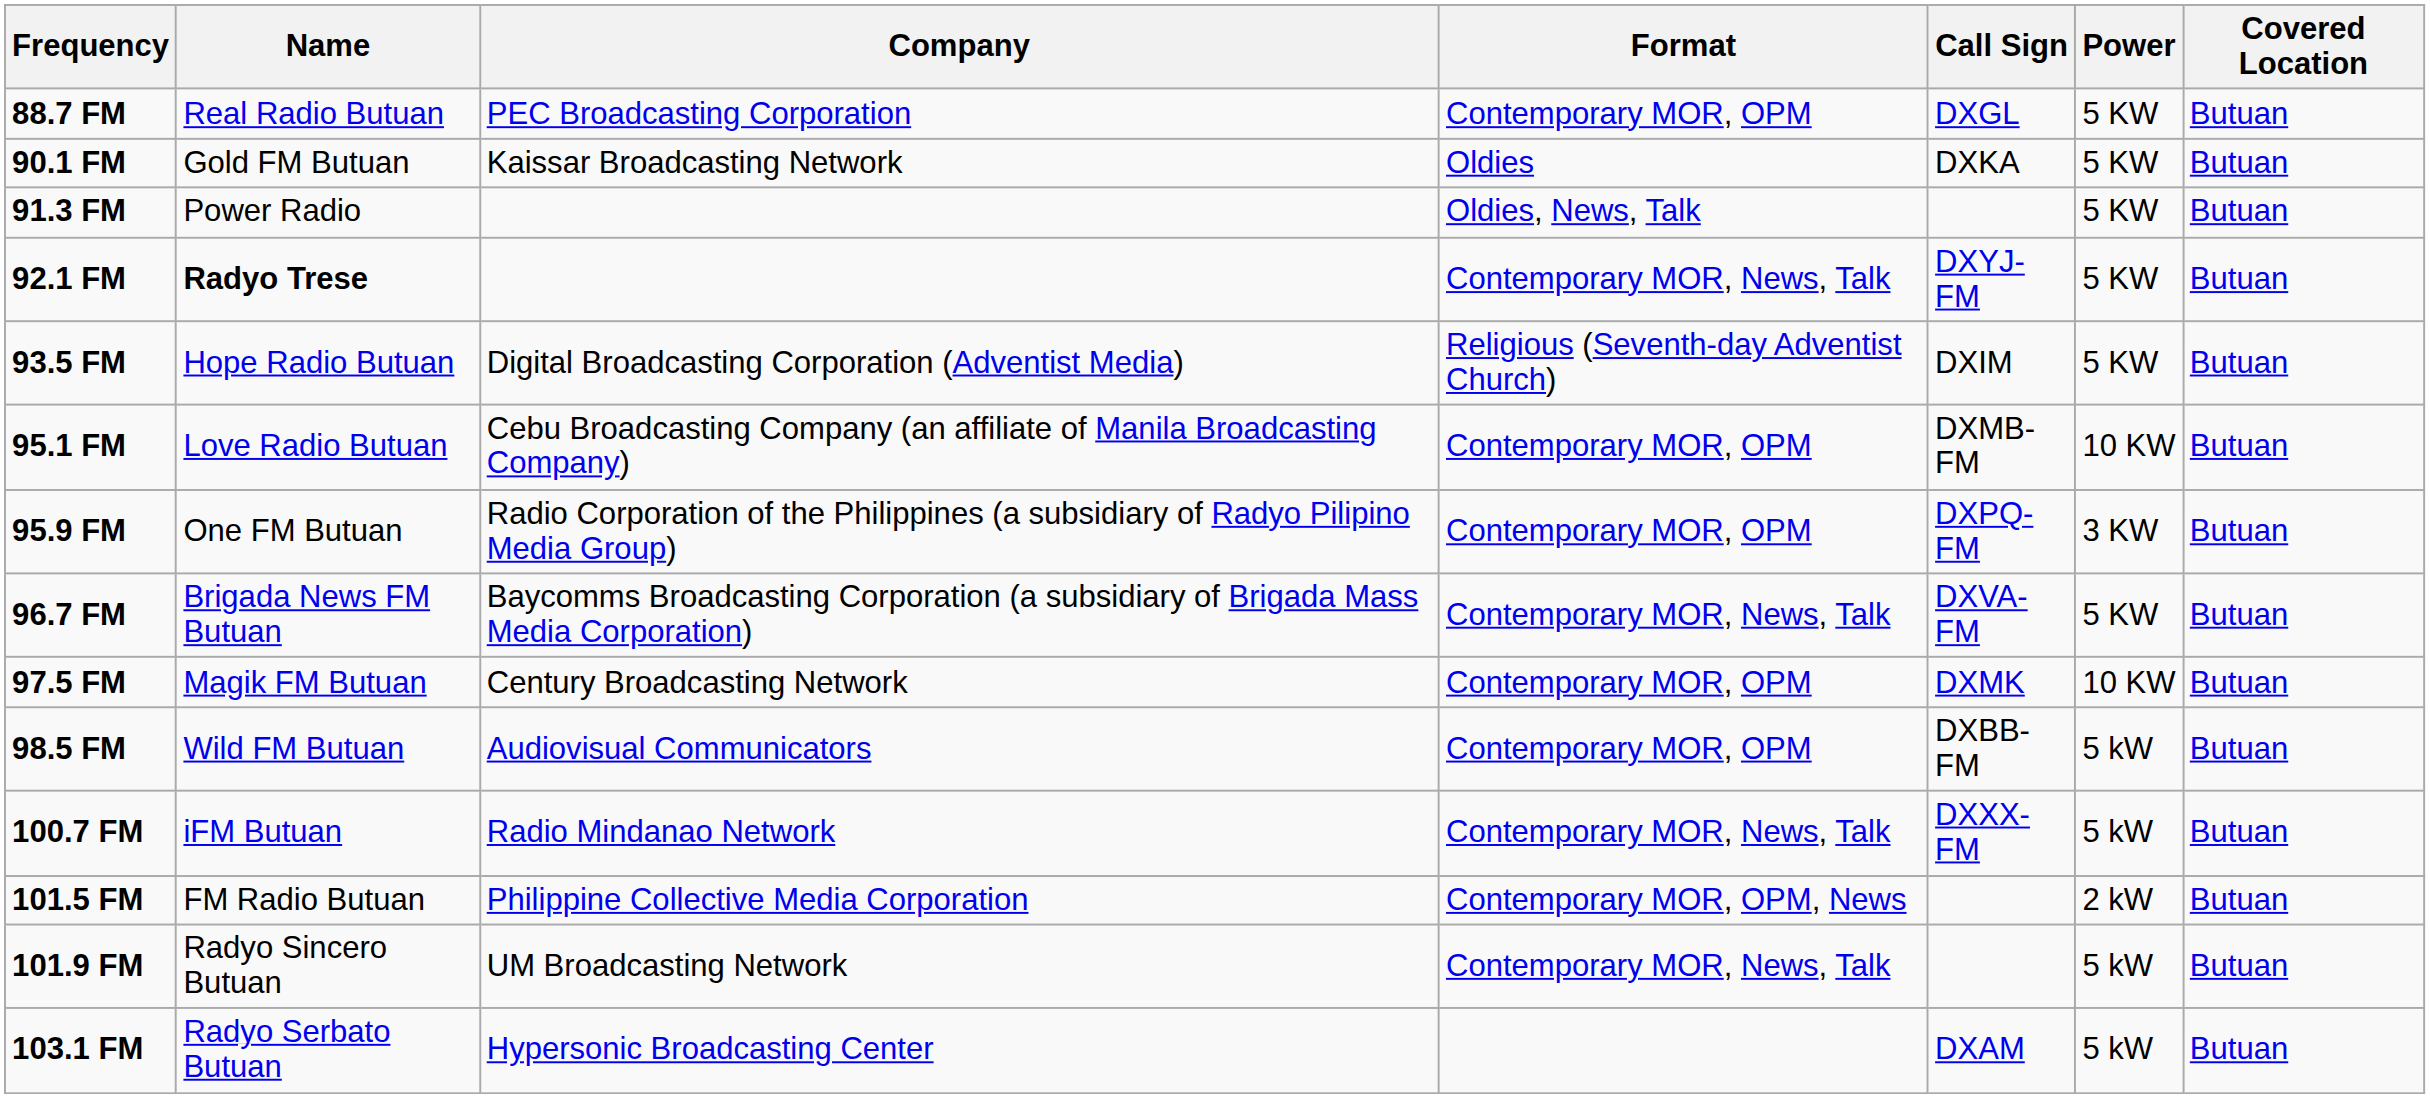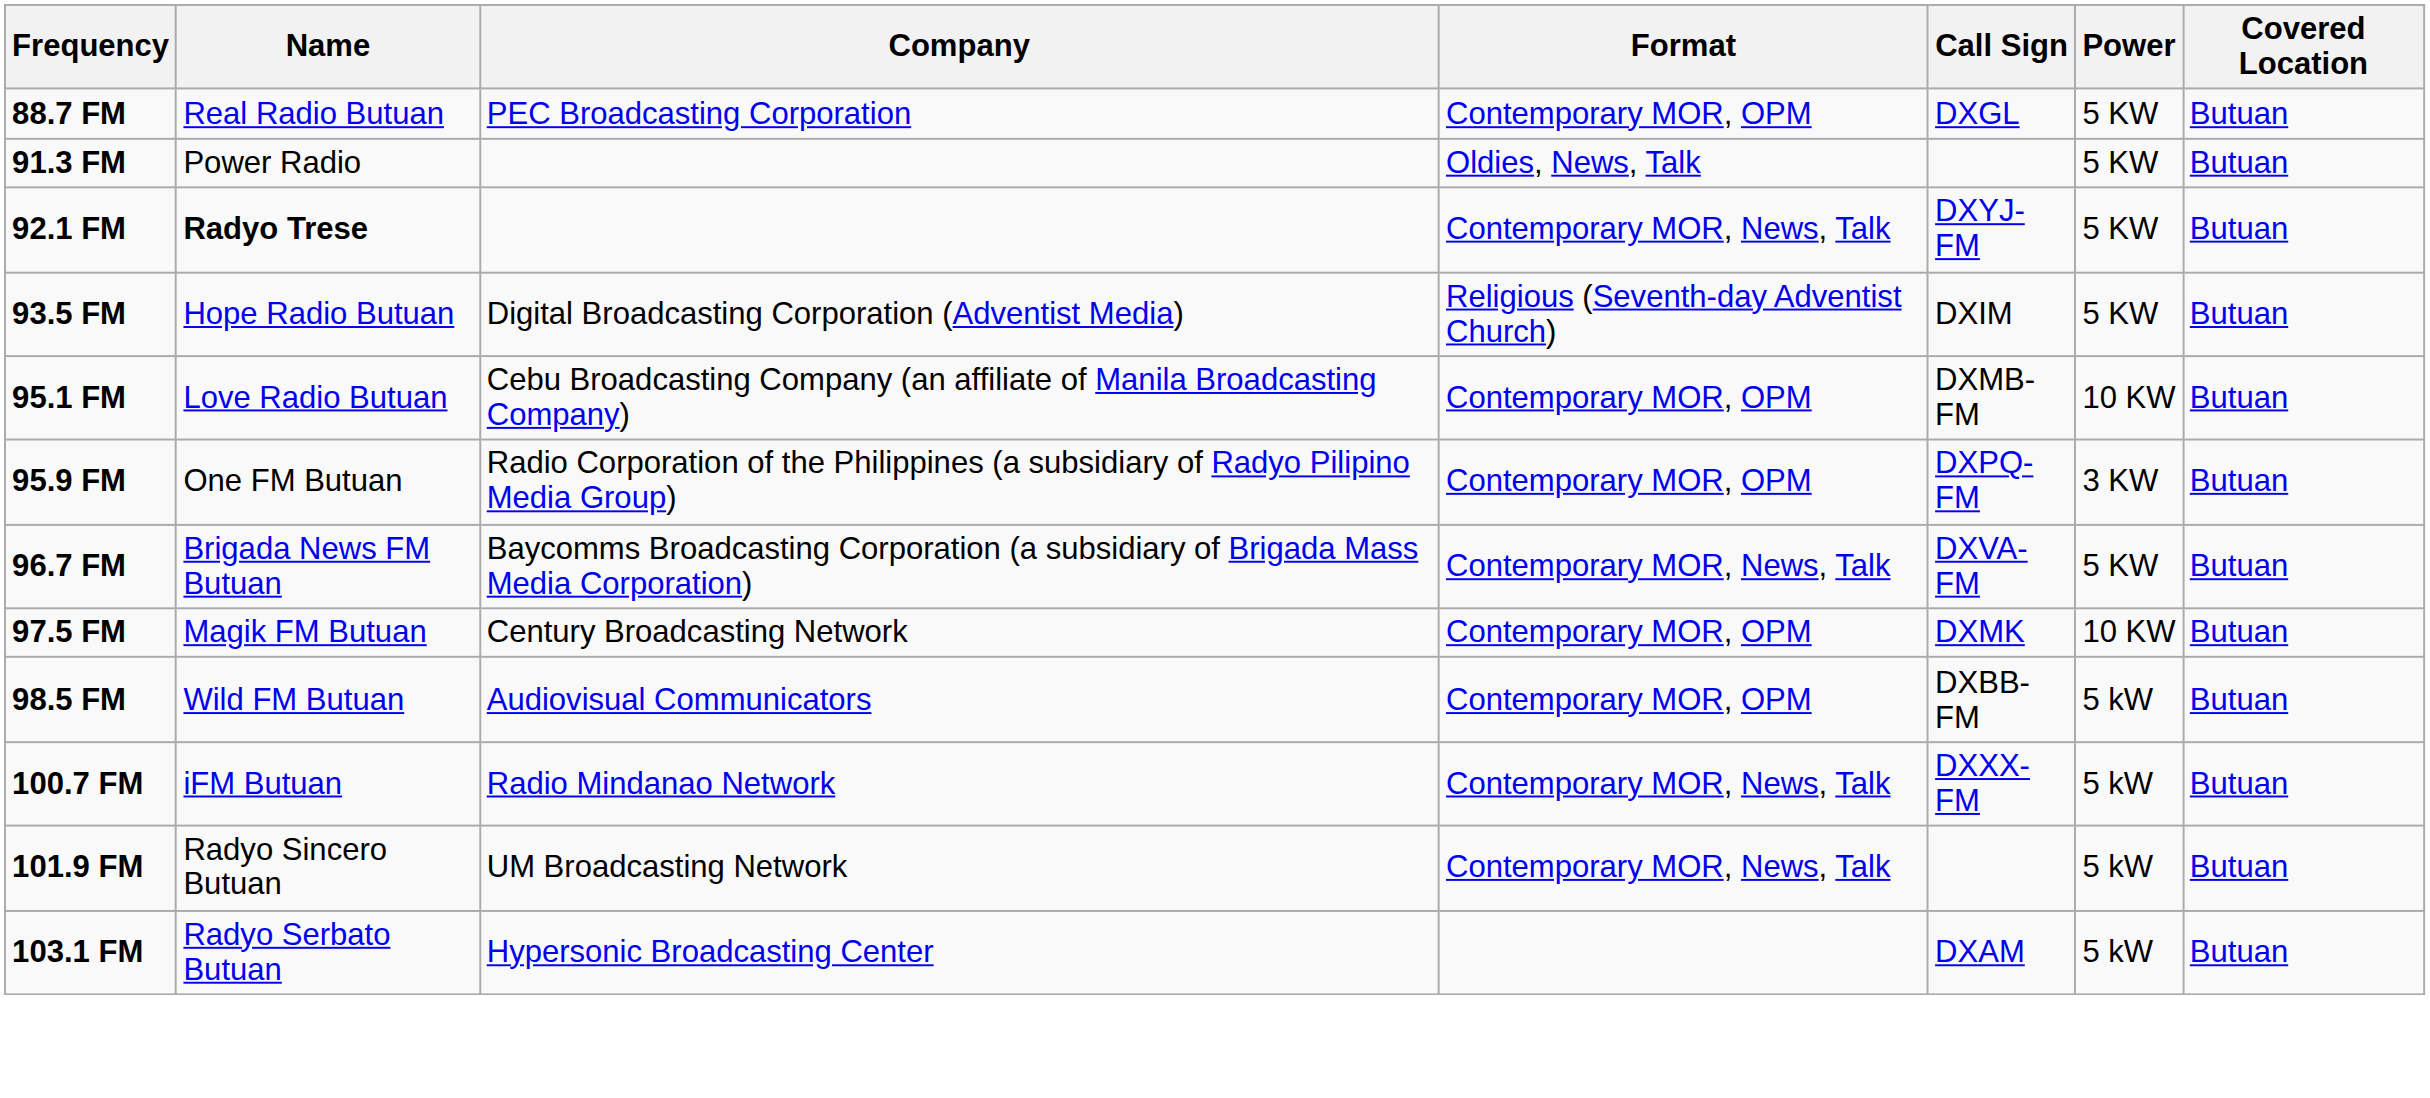 <table class="wikitable">
 <tr>
 <th>Frequency</th>
 <th>Name</th>
 <th>Company</th>
 <th>Format</th>
 <th>Call Sign</th>
 <th>Power</th>
 <th>Covered Location</th>
 </tr>
 <tr>
 <td><strong>88.7 FM</strong></td>
 <td><a href='#'>Real Radio Butuan</a></td>
 <td><a href='#'>PEC Broadcasting Corporation</a></td>
 <td><a href='#'>Contemporary MOR</a>, <a href='#'>OPM</a></td>
 <td><a href='#'>DXGL</a></td>
-<td>5 KW</td>
-<td><a href='#'>Butuan</a></td>
-</tr>
-<tr>
-<td><strong>90.1 FM</strong></td>
-<td>Gold FM Butuan</td>
-<td>Kaissar Broadcasting Network</td>
-<td><a href='#'>Oldies</a></td>
-<td>DXKA</td>
 <td>5 KW</td>
 <td><a href='#'>Butuan</a></td>
 </tr>
 <tr>
 <td><strong>91.3 FM</strong></td>
 <td>Power Radio</td>
 <td></td>
 <td><a href='#'>Oldies</a>, <a href='#'>News</a>, <a href='#'>Talk</a></td>
 <td></td>
 <td>5 KW</td>
 <td><a href='#'>Butuan</a></td>
 </tr>
 <tr>
 <td><strong>92.1 FM</strong></td>
 <td><strong>Radyo Trese</strong></td>
 <td></td>
 <td><a href='#'>Contemporary MOR</a>, <a href='#'>News</a>, <a href='#'>Talk</a></td>
 <td><a href='#'>DXYJ-FM</a></td>
 <td>5 KW</td>
 <td><a href='#'>Butuan</a></td>
 </tr>
 <tr>
 <td><strong>93.5 FM</strong></td>
 <td><a href='#'>Hope Radio Butuan</a></td>
 <td>Digital Broadcasting Corporation (<a href='#'>Adventist Media</a>)</td>
 <td><a href='#'>Religious</a> (<a href='#'>Seventh-day Adventist Church</a>)</td>
 <td>DXIM</td>
 <td>5 KW</td>
 <td><a href='#'>Butuan</a></td>
 </tr>
 <tr>
 <td><strong>95.1 FM</strong></td>
 <td><a href='#'>Love Radio Butuan</a></td>
 <td>Cebu Broadcasting Company (an affiliate of <a href='#'>Manila Broadcasting Company</a>)</td>
 <td><a href='#'>Contemporary MOR</a>, <a href='#'>OPM</a></td>
 <td>DXMB-FM</td>
 <td>10 KW</td>
 <td><a href='#'>Butuan</a></td>
 </tr>
 <tr>
 <td><strong>95.9 FM</strong></td>
 <td>One FM Butuan</td>
 <td>Radio Corporation of the Philippines (a subsidiary of <a href='#'>Radyo Pilipino Media Group</a>)</td>
 <td><a href='#'>Contemporary MOR</a>, <a href='#'>OPM</a></td>
 <td><a href='#'>DXPQ-FM</a></td>
 <td>3 KW</td>
 <td><a href='#'>Butuan</a></td>
 </tr>
 <tr>
 <td><strong>96.7 FM</strong></td>
 <td><a href='#'>Brigada News FM Butuan</a></td>
 <td>Baycomms Broadcasting Corporation (a subsidiary of <a href='#'>Brigada Mass Media Corporation</a>)</td>
 <td><a href='#'>Contemporary MOR</a>, <a href='#'>News</a>, <a href='#'>Talk</a></td>
 <td><a href='#'>DXVA-FM</a></td>
 <td>5 KW</td>
 <td><a href='#'>Butuan</a></td>
 </tr>
 <tr>
 <td><strong>97.5 FM</strong></td>
 <td><a href='#'>Magik FM Butuan</a></td>
 <td>Century Broadcasting Network</td>
 <td><a href='#'>Contemporary MOR</a>, <a href='#'>OPM</a></td>
 <td><a href='#'>DXMK</a></td>
 <td>10 KW</td>
 <td><a href='#'>Butuan</a></td>
 </tr>
 <tr>
 <td><strong>98.5 FM</strong></td>
 <td><a href='#'>Wild FM Butuan</a></td>
 <td><a href='#'>Audiovisual Communicators</a></td>
 <td><a href='#'>Contemporary MOR</a>, <a href='#'>OPM</a></td>
 <td>DXBB-FM</td>
 <td>5 kW</td>
 <td><a href='#'>Butuan</a></td>
 </tr>
 <tr>
 <td><strong>100.7 FM</strong></td>
 <td><a href='#'>iFM Butuan</a></td>
 <td><a href='#'>Radio Mindanao Network</a></td>
 <td><a href='#'>Contemporary MOR</a>, <a href='#'>News</a>, <a href='#'>Talk</a></td>
 <td><a href='#'>DXXX-FM</a></td>
 <td>5 kW</td>
 <td><a href='#'>Butuan</a></td>
 </tr>
 <tr>
-<td><strong>101.5 FM</strong></td>
-<td>FM Radio Butuan</td>
-<td><a href='#'>Philippine Collective Media Corporation</a></td>
-<td><a href='#'>Contemporary MOR</a>, <a href='#'>OPM</a>, <a href='#'>News</a></td>
-<td></td>
-<td>2 kW</td>
-<td><a href='#'>Butuan</a></td>
-</tr>
-<tr>
 <td><strong>101.9 FM</strong></td>
 <td>Radyo Sincero Butuan</td>
 <td>UM Broadcasting Network</td>
 <td><a href='#'>Contemporary MOR</a>, <a href='#'>News</a>, <a href='#'>Talk</a></td>
 <td></td>
 <td>5 kW</td>
 <td><a href='#'>Butuan</a></td>
 </tr>
 <tr>
 <td><strong>103.1 FM</strong></td>
 <td><a href='#'>Radyo Serbato Butuan</a></td>
 <td><a href='#'>Hypersonic Broadcasting Center</a></td>
 <td></td>
 <td><a href='#'>DXAM</a></td>
 <td>5 kW</td>
 <td><a href='#'>Butuan</a></td>
 </tr>
 </table>
